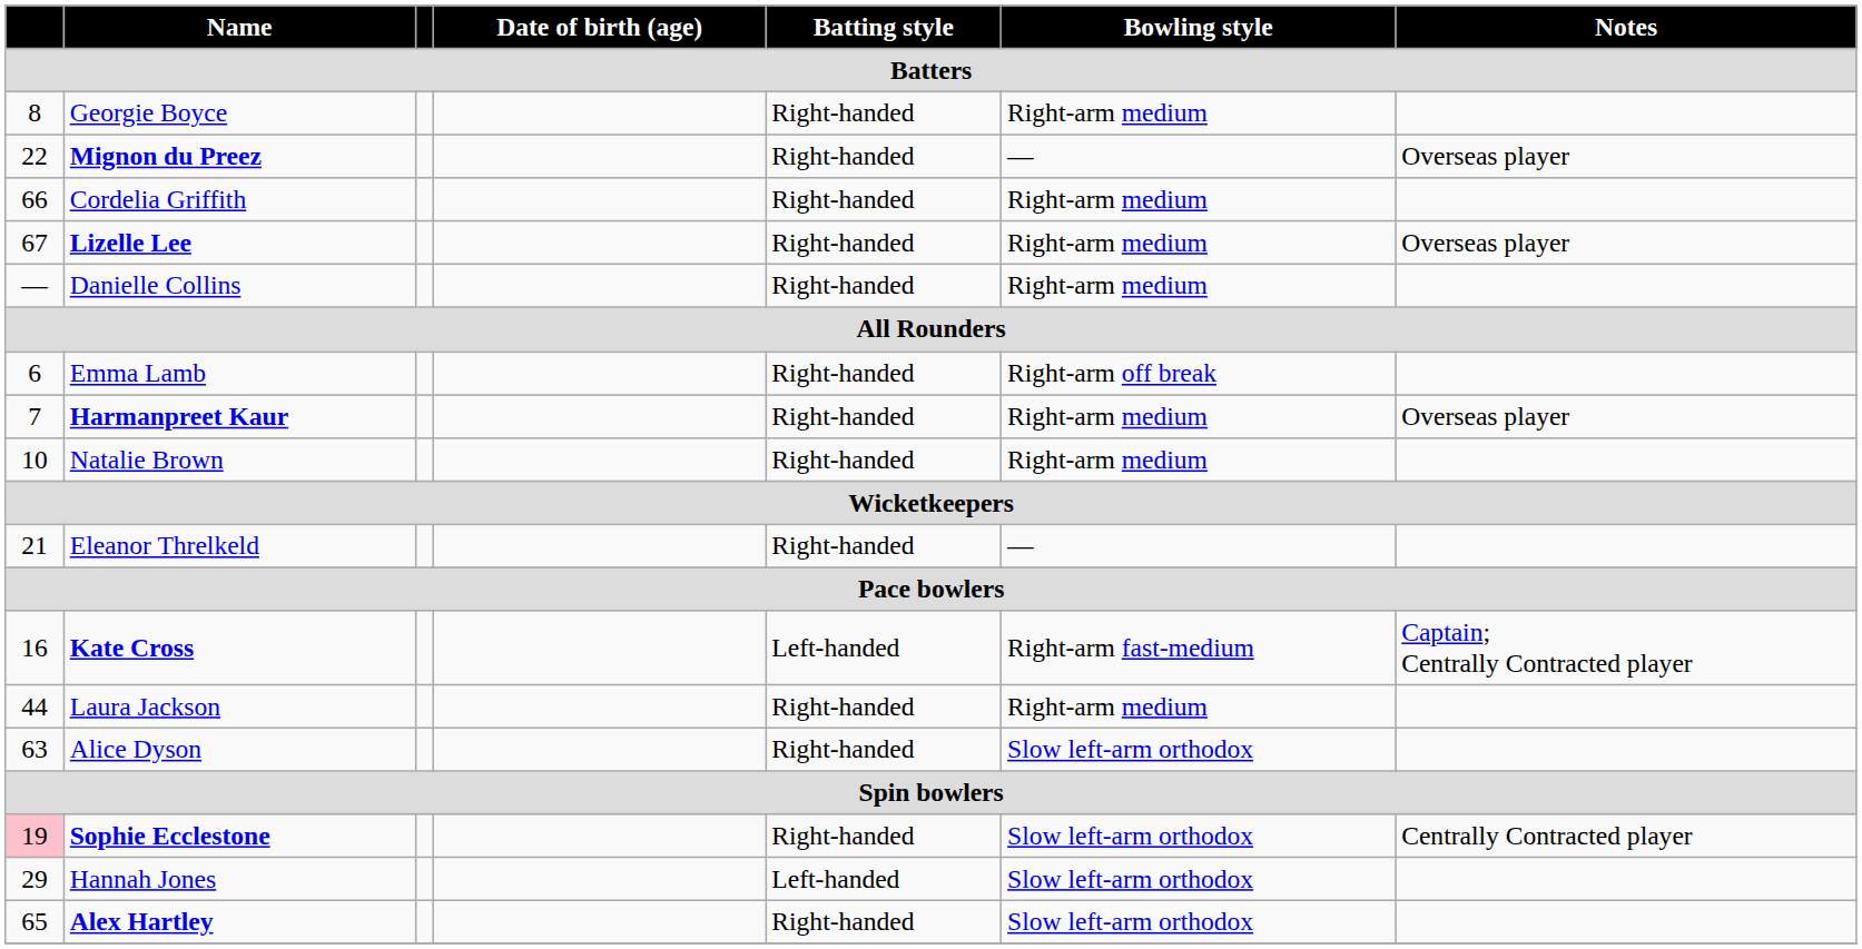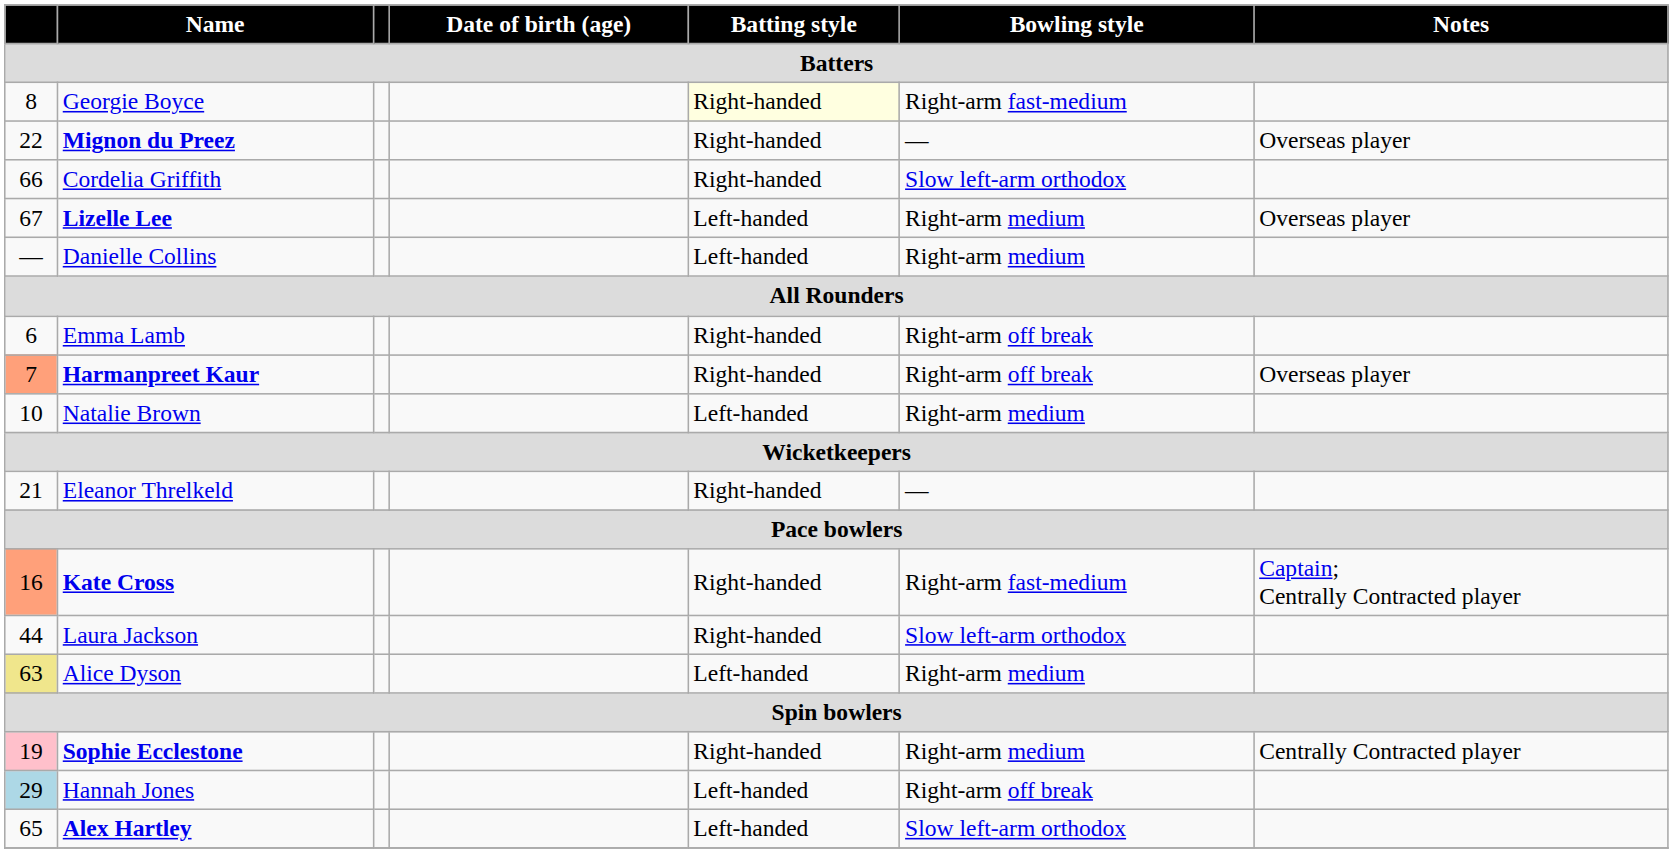 <table class="wikitable" style="font-size:95%;" width="85%">
 <tr>
 <th style="background:black; color:white"></th>
 <th style="background:black; color:white">Name</th>
 <th style="background:black; color:white"></th>
 <th style="background:black; color:white">Date of birth (age)</th>
 <th style="background:black; color:white">Batting style</th>
 <th style="background:black; color:white">Bowling style</th>
 <th style="background:black; color:white">Notes</th>
 </tr>
 <tr>
 <th colspan="7" style="background: #DCDCDC" align=right>Batters</th>
 </tr>
 <tr>
 <td style="text-align:center">8</td>
 <td><a href='#'>Georgie Boyce</a></td>
 <td style="text-align:center"></td>
 <td></td>
-<td>Right-handed</td>
-<td>Right-arm <a href='#'>medium</a></td>
+<td style="background: lightyellow;">Right-handed</td>
+<td>Right-arm <a href='#'>fast-medium</a></td>
 <td></td>
 </tr>
 <tr>
 <td style="text-align:center">22</td>
 <td><strong><a href='#'>Mignon du Preez</a></strong></td>
 <td style="text-align:center"></td>
 <td></td>
 <td>Right-handed</td>
 <td>—</td>
 <td>Overseas player</td>
 </tr>
 <tr>
 <td style="text-align:center">66</td>
 <td><a href='#'>Cordelia Griffith</a></td>
 <td style="text-align:center"></td>
 <td></td>
 <td>Right-handed</td>
-<td>Right-arm <a href='#'>medium</a></td>
+<td><a href='#'>Slow left-arm orthodox</a></td>
 <td></td>
 </tr>
 <tr>
 <td style="text-align:center">67</td>
 <td><strong><a href='#'>Lizelle Lee</a></strong></td>
 <td style="text-align:center"></td>
 <td></td>
-<td>Right-handed</td>
+<td>Left-handed</td>
 <td>Right-arm <a href='#'>medium</a></td>
 <td>Overseas player</td>
 </tr>
 <tr>
 <td style="text-align:center">—</td>
 <td><a href='#'>Danielle Collins</a></td>
 <td style="text-align:center"></td>
 <td></td>
-<td>Right-handed</td>
+<td>Left-handed</td>
 <td>Right-arm <a href='#'>medium</a></td>
 <td></td>
 </tr>
 <tr>
 <th colspan="7" style="background: #DCDCDC" align=right>All Rounders</th>
 </tr>
 <tr>
 <td style="text-align:center">6</td>
 <td><a href='#'>Emma Lamb</a></td>
 <td style="text-align:center"></td>
 <td></td>
 <td>Right-handed</td>
 <td>Right-arm <a href='#'>off break</a></td>
 <td></td>
 </tr>
 <tr>
-<td style="text-align:center">7</td>
+<td style="background: lightsalmon; text-align:center">7</td>
 <td><strong><a href='#'>Harmanpreet Kaur</a></strong></td>
 <td style="text-align:center"></td>
 <td></td>
 <td>Right-handed</td>
-<td>Right-arm <a href='#'>medium</a></td>
+<td>Right-arm <a href='#'>off break</a></td>
 <td>Overseas player</td>
 </tr>
 <tr>
 <td style="text-align:center">10</td>
 <td><a href='#'>Natalie Brown</a></td>
 <td style="text-align:center"></td>
 <td></td>
-<td>Right-handed</td>
+<td>Left-handed</td>
 <td>Right-arm <a href='#'>medium</a></td>
 <td></td>
 </tr>
 <tr>
 <th colspan="7" style="background: #DCDCDC" align=right>Wicketkeepers</th>
 </tr>
 <tr>
 <td style="text-align:center">21</td>
 <td><a href='#'>Eleanor Threlkeld</a></td>
 <td style="text-align:center"></td>
 <td></td>
 <td>Right-handed</td>
 <td>—</td>
 <td></td>
 </tr>
 <tr>
 <th colspan="7" style="background: #DCDCDC" align=right>Pace bowlers</th>
 </tr>
 <tr>
-<td style="text-align:center">16</td>
+<td style="background: lightsalmon; text-align:center">16</td>
 <td><strong><a href='#'>Kate Cross</a></strong></td>
 <td style="text-align:center"></td>
 <td></td>
-<td>Left-handed</td>
+<td>Right-handed</td>
 <td>Right-arm <a href='#'>fast-medium</a></td>
 <td><a href='#'>Captain</a>; <br>Centrally Contracted player</td>
 </tr>
 <tr>
 <td style="text-align:center">44</td>
 <td><a href='#'>Laura Jackson</a></td>
 <td style="text-align:center"></td>
 <td></td>
 <td>Right-handed</td>
-<td>Right-arm <a href='#'>medium</a></td>
+<td><a href='#'>Slow left-arm orthodox</a></td>
 <td></td>
 </tr>
 <tr>
-<td style="text-align:center">63</td>
+<td style="background: khaki; text-align:center">63</td>
 <td><a href='#'>Alice Dyson</a></td>
 <td style="text-align:center"></td>
 <td></td>
-<td>Right-handed</td>
-<td><a href='#'>Slow left-arm orthodox</a></td>
+<td>Left-handed</td>
+<td>Right-arm <a href='#'>medium</a></td>
 <td></td>
 </tr>
 <tr>
 <th colspan="7" style="background: #DCDCDC" align=right>Spin bowlers</th>
 </tr>
 <tr>
 <td style="background: pink; text-align:center">19</td>
 <td><strong><a href='#'>Sophie Ecclestone</a></strong></td>
 <td style="text-align:center"></td>
 <td></td>
 <td>Right-handed</td>
-<td><a href='#'>Slow left-arm orthodox</a></td>
+<td>Right-arm <a href='#'>medium</a></td>
 <td>Centrally Contracted player</td>
 </tr>
 <tr>
-<td style="text-align:center">29</td>
+<td style="background: lightblue; text-align:center">29</td>
 <td><a href='#'>Hannah Jones</a></td>
+<td style="text-align:center"></td>
+<td></td>
+<td>Left-handed</td>
+<td>Right-arm <a href='#'>off break</a></td>
+<td></td>
+</tr>
+<tr>
+<td style="text-align:center">65</td>
+<td><strong><a href='#'>Alex Hartley</a></strong></td>
 <td style="text-align:center"></td>
 <td></td>
 <td>Left-handed</td>
 <td><a href='#'>Slow left-arm orthodox</a></td>
 <td></td>
 </tr>
 <tr>
-<td style="text-align:center">65</td>
-<td><strong><a href='#'>Alex Hartley</a></strong></td>
-<td style="text-align:center"></td>
-<td></td>
-<td>Right-handed</td>
-<td><a href='#'>Slow left-arm orthodox</a></td>
-<td></td>
-</tr>
-<tr>
 </tr>
 </table>
